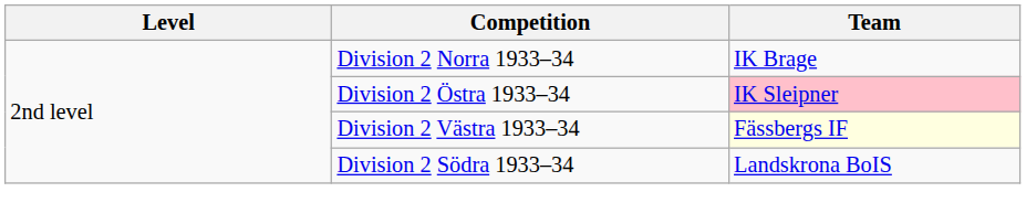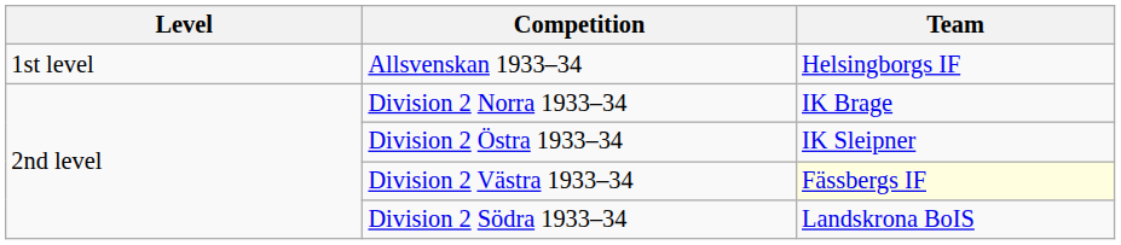 <table class="wikitable" style="text-align: left;">
 <tr>
 <th style="width: 225px;">Level</th>
 <th style="width: 275px;">Competition</th>
 <th style="width: 200px;">Team</th>
+</tr>
+<tr>
+<td>1st level</td>
+<td><a href='#'>Allsvenskan</a> 1933–34</td>
+<td><a href='#'>Helsingborgs IF</a></td>
 </tr>
 <tr>
 <td rowspan=4>2nd level</td>
 <td><a href='#'>Division 2</a> <a href='#'>Norra</a> 1933–34</td>
 <td><a href='#'>IK Brage</a></td>
 </tr>
 <tr>
 <td><a href='#'>Division 2</a> <a href='#'>Östra</a> 1933–34</td>
-<td style="background: pink;"><a href='#'>IK Sleipner</a></td>
+<td><a href='#'>IK Sleipner</a></td>
 </tr>
 <tr>
 <td><a href='#'>Division 2</a> <a href='#'>Västra</a> 1933–34</td>
 <td style="background: lightyellow;"><a href='#'>Fässbergs IF</a></td>
 </tr>
 <tr>
 <td><a href='#'>Division 2</a> <a href='#'>Södra</a> 1933–34</td>
 <td><a href='#'>Landskrona BoIS</a></td>
 </tr>
 </table>
